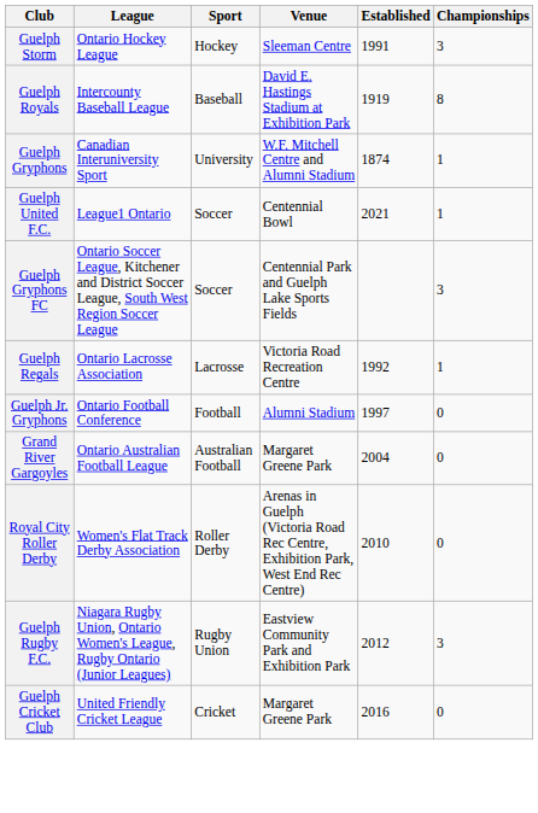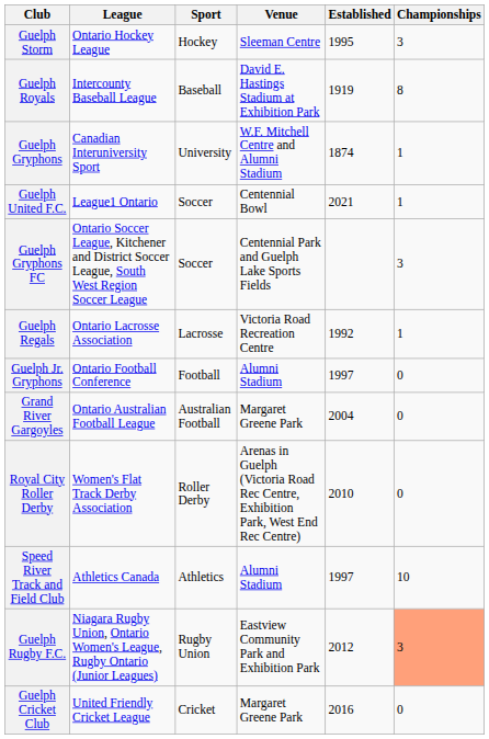 <table class="wikitable">
 <tr>
 <th scope="col">Club</th>
 <th scope="col">League</th>
 <th scope="col">Sport</th>
 <th scope="col">Venue</th>
 <th scope="col">Established</th>
 <th scope="col">Championships</th>
 </tr>
 <tr>
 <th scope="row" style="font-weight: normal; text-align: center;"><a href='#'>Guelph Storm</a></th>
 <td><a href='#'>Ontario Hockey League</a></td>
 <td>Hockey</td>
 <td><a href='#'>Sleeman Centre</a></td>
-<td>1991 <br></td>
+<td>1995 <br></td>
 <td>3</td>
 </tr>
 <tr>
 <th scope="row" style="font-weight: normal; text-align: center;"><a href='#'>Guelph Royals</a></th>
 <td><a href='#'>Intercounty Baseball League</a></td>
 <td>Baseball</td>
 <td><a href='#'>David E. Hastings Stadium at Exhibition Park</a></td>
 <td>1919</td>
 <td>8</td>
 </tr>
 <tr>
 <th scope="row" style="font-weight: normal; text-align: center;"><a href='#'>Guelph Gryphons</a></th>
 <td><a href='#'>Canadian Interuniversity Sport</a></td>
 <td>University</td>
 <td><a href='#'>W.F. Mitchell Centre</a> and <a href='#'>Alumni Stadium</a></td>
 <td>1874</td>
 <td>1</td>
 </tr>
 <tr>
 <th scope="row" style="font-weight: normal; text-align: center;"><a href='#'>Guelph United F.C.</a></th>
 <td><a href='#'>League1 Ontario</a></td>
 <td>Soccer</td>
 <td>Centennial Bowl</td>
 <td>2021</td>
 <td>1</td>
 </tr>
 <tr>
 <th scope="row" style="font-weight: normal; text-align: center;"><a href='#'>Guelph Gryphons FC</a></th>
 <td><a href='#'>Ontario Soccer League</a>, Kitchener and District Soccer League, <a href='#'>South West Region Soccer League</a></td>
 <td>Soccer</td>
 <td>Centennial Park and Guelph Lake Sports Fields</td>
 <td></td>
 <td>3</td>
 </tr>
 <tr>
 <th scope="row" style="font-weight: normal; text-align: center;"><a href='#'>Guelph Regals</a></th>
 <td><a href='#'>Ontario Lacrosse Association</a></td>
 <td>Lacrosse</td>
 <td>Victoria Road Recreation Centre</td>
 <td>1992</td>
 <td>1</td>
 </tr>
 <tr>
 <th scope="row" style="font-weight: normal; text-align: center;"><a href='#'>Guelph Jr. Gryphons</a></th>
 <td><a href='#'>Ontario Football Conference</a></td>
 <td>Football</td>
 <td><a href='#'>Alumni Stadium</a></td>
 <td>1997</td>
 <td>0</td>
 </tr>
 <tr>
 <th scope="row" style="font-weight: normal; text-align: center;"><a href='#'>Grand River Gargoyles</a></th>
 <td><a href='#'>Ontario Australian Football League</a></td>
 <td>Australian Football</td>
 <td>Margaret Greene Park</td>
 <td>2004</td>
 <td>0</td>
 </tr>
 <tr>
 <th scope="row" style="font-weight: normal; text-align: center;"><a href='#'>Royal City Roller Derby</a></th>
 <td><a href='#'>Women's Flat Track Derby Association</a></td>
 <td>Roller Derby</td>
 <td>Arenas in Guelph (Victoria Road Rec Centre, Exhibition Park, West End Rec Centre)</td>
 <td>2010</td>
 <td>0</td>
 </tr>
 <tr>
+<th scope="row" style="font-weight: normal; text-align: center;"><a href='#'>Speed River Track and Field Club</a></th>
+<td><a href='#'>Athletics Canada</a></td>
+<td>Athletics</td>
+<td><a href='#'>Alumni Stadium</a></td>
+<td>1997</td>
+<td>10</td>
+</tr>
+<tr>
 <th scope="row" style="font-weight: normal; text-align: center;"><a href='#'>Guelph Rugby F.C.</a></th>
 <td><a href='#'>Niagara Rugby Union</a>, <a href='#'>Ontario Women's League</a>, <a href='#'>Rugby Ontario (Junior Leagues)</a></td>
 <td>Rugby Union</td>
 <td>Eastview Community Park and Exhibition Park</td>
 <td>2012</td>
-<td>3</td>
+<td style="background: lightsalmon;">3</td>
 </tr>
 <tr>
 <th scope="row" style="font-weight: normal; text-align: center;"><a href='#'>Guelph Cricket Club</a></th>
 <td><a href='#'>United Friendly Cricket League</a></td>
 <td>Cricket</td>
 <td>Margaret Greene Park</td>
 <td>2016</td>
 <td>0</td>
 </tr>
 </table>
